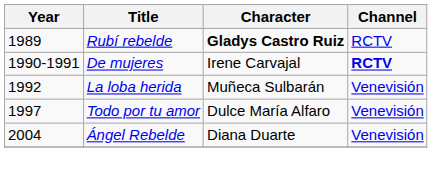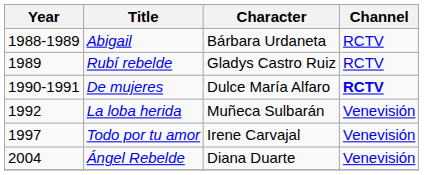 <table class="wikitable" style="font-size: 90%;">
 <tr>
 <th>Year</th>
 <th>Title</th>
 <th>Character</th>
 <th>Channel</th>
 </tr>
 <tr>
+<td>1988-1989</td>
+<td><em><a href='#'>Abigail</a></em></td>
+<td>Bárbara Urdaneta</td>
+<td><a href='#'>RCTV</a></td>
+</tr>
+<tr>
 <td>1989</td>
 <td><em><a href='#'>Rubí rebelde</a></em></td>
-<td><strong>Gladys Castro Ruiz</strong></td>
+<td>Gladys Castro Ruiz</td>
 <td><a href='#'>RCTV</a></td>
 </tr>
 <tr>
 <td>1990-1991</td>
 <td><em><a href='#'>De mujeres</a></em></td>
-<td>Irene Carvajal</td>
+<td>Dulce María Alfaro</td>
 <td><strong><a href='#'>RCTV</a></strong></td>
 </tr>
 <tr>
 <td>1992</td>
 <td><em><a href='#'>La loba herida</a></em></td>
 <td>Muñeca Sulbarán</td>
 <td><a href='#'>Venevisión</a></td>
 </tr>
 <tr>
 <td>1997</td>
 <td><em><a href='#'>Todo por tu amor</a></em></td>
-<td>Dulce María Alfaro</td>
+<td>Irene Carvajal</td>
 <td><a href='#'>Venevisión</a></td>
 </tr>
 <tr>
 <td>2004</td>
 <td><em><a href='#'>Ángel Rebelde</a></em></td>
 <td>Diana Duarte</td>
 <td><a href='#'>Venevisión</a></td>
 </tr>
 <tr>
 </tr>
 </table>
